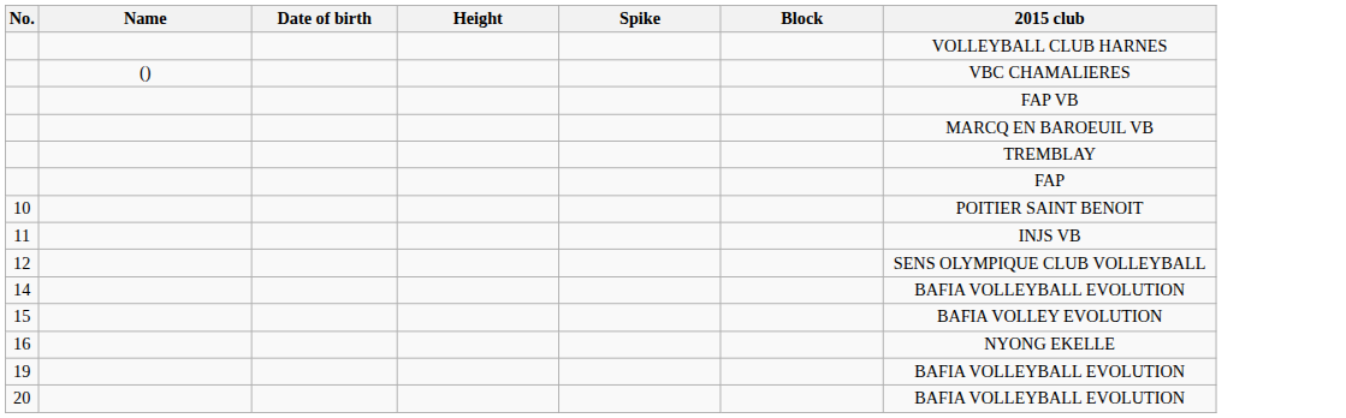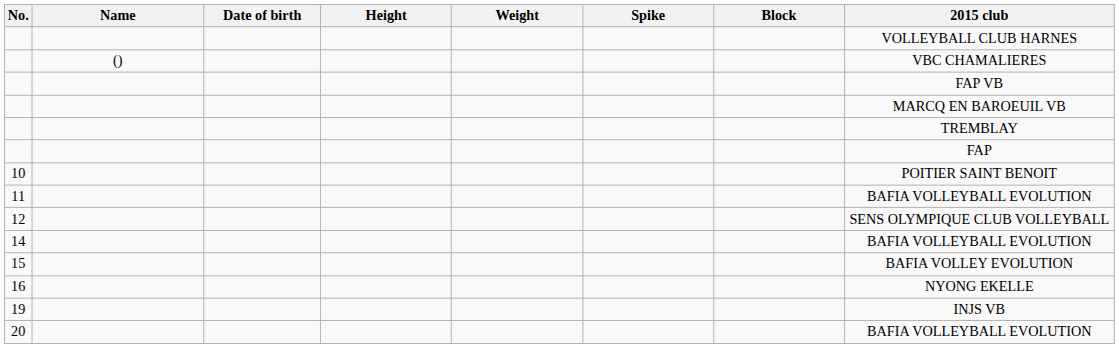 <table class="wikitable sortable" style="font-size:100%; text-align:center;">
 <tr>
 <th>No.</th>
 <th style="width:12em">Name</th>
 <th style="width:8em">Date of birth</th>
 <th style="width:9em">Height</th>
+<th style="width:9em">Weight</th>
 <th style="width:9em">Spike</th>
 <th style="width:9em">Block</th>
 <th style="width:19em">2015 club</th>
 </tr>
 <tr>
+<td></td>
 <td></td>
 <td></td>
 <td></td>
 <td></td>
 <td></td>
 <td></td>
 <td>VOLLEYBALL CLUB HARNES</td>
 </tr>
 <tr>
 <td></td>
 <td> ()</td>
 <td></td>
 <td></td>
 <td></td>
 <td></td>
+<td></td>
 <td>VBC CHAMALIERES</td>
 </tr>
 <tr>
+<td></td>
 <td></td>
 <td></td>
 <td></td>
 <td></td>
 <td></td>
 <td></td>
 <td>FAP VB</td>
 </tr>
 <tr>
 <td></td>
 <td></td>
 <td></td>
 <td></td>
 <td></td>
 <td></td>
+<td></td>
 <td>MARCQ EN BAROEUIL VB</td>
 </tr>
 <tr>
+<td></td>
 <td></td>
 <td></td>
 <td></td>
 <td></td>
 <td></td>
 <td></td>
 <td>TREMBLAY</td>
 </tr>
 <tr>
 <td></td>
 <td></td>
 <td></td>
 <td></td>
 <td></td>
 <td></td>
+<td></td>
 <td>FAP</td>
 </tr>
 <tr>
 <td>10</td>
+<td></td>
 <td></td>
 <td></td>
 <td></td>
 <td></td>
 <td></td>
 <td>POITIER SAINT BENOIT</td>
 </tr>
 <tr>
 <td>11</td>
 <td></td>
 <td></td>
 <td></td>
 <td></td>
 <td></td>
-<td>INJS VB</td>
+<td></td>
+<td>BAFIA VOLLEYBALL EVOLUTION</td>
 </tr>
 <tr>
 <td>12</td>
+<td></td>
 <td></td>
 <td></td>
 <td></td>
 <td></td>
 <td></td>
 <td>SENS OLYMPIQUE CLUB VOLLEYBALL</td>
 </tr>
 <tr>
 <td>14</td>
 <td></td>
 <td></td>
 <td></td>
 <td></td>
 <td></td>
+<td></td>
 <td>BAFIA VOLLEYBALL EVOLUTION</td>
 </tr>
 <tr>
 <td>15</td>
+<td></td>
 <td></td>
 <td></td>
 <td></td>
 <td></td>
 <td></td>
 <td>BAFIA VOLLEY EVOLUTION</td>
 </tr>
 <tr>
 <td>16</td>
 <td></td>
 <td></td>
 <td></td>
 <td></td>
 <td></td>
+<td></td>
 <td>NYONG EKELLE</td>
 </tr>
 <tr>
 <td>19</td>
 <td></td>
 <td></td>
 <td></td>
 <td></td>
 <td></td>
-<td>BAFIA VOLLEYBALL EVOLUTION</td>
+<td></td>
+<td>INJS VB</td>
 </tr>
 <tr>
 <td>20</td>
 <td></td>
 <td></td>
 <td></td>
 <td></td>
 <td></td>
+<td></td>
 <td>BAFIA VOLLEYBALL EVOLUTION</td>
 </tr>
 </table>
